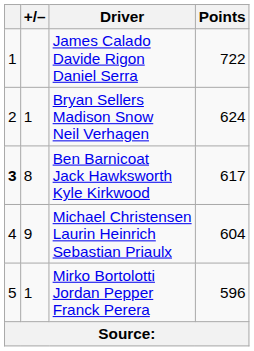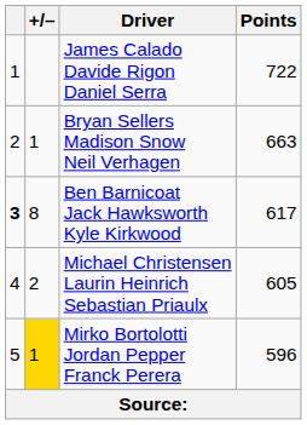 <table class="wikitable" style="font-size: 95%;">
 <tr>
 <th scope="col"></th>
 <th scope="col">+/–</th>
 <th scope="col">Driver</th>
 <th scope="col">Points</th>
 </tr>
 <tr>
 <td align=center>1</td>
 <td align=left></td>
 <td> <a href='#'>James Calado</a><br> <a href='#'>Davide Rigon</a><br> <a href='#'>Daniel Serra</a></td>
 <td align=right>722</td>
 </tr>
 <tr>
 <td align=center>2</td>
 <td align=left> 1</td>
 <td> <a href='#'>Bryan Sellers</a><br> <a href='#'>Madison Snow</a><br> <a href='#'>Neil Verhagen</a></td>
-<td align=right>624</td>
+<td align=right>663</td>
 </tr>
 <tr>
 <td align=center><strong>3</strong></td>
 <td align=left> 8</td>
 <td> <a href='#'>Ben Barnicoat</a><br> <a href='#'>Jack Hawksworth</a><br> <a href='#'>Kyle Kirkwood</a></td>
 <td align=right>617</td>
 </tr>
 <tr>
 <td align=center>4</td>
-<td align=left> 9</td>
+<td align=left> 2</td>
 <td> <a href='#'>Michael Christensen</a><br> <a href='#'>Laurin Heinrich</a><br> <a href='#'>Sebastian Priaulx</a></td>
-<td align=right>604</td>
+<td align=right>605</td>
 </tr>
 <tr>
 <td align=center>5</td>
-<td align=left> 1</td>
+<td align=left style="background: gold;"> 1</td>
 <td> <a href='#'>Mirko Bortolotti</a><br> <a href='#'>Jordan Pepper</a><br> <a href='#'>Franck Perera</a></td>
 <td align=right>596</td>
 </tr>
 <tr>
 <th colspan=5>Source:</th>
 </tr>
 </table>
